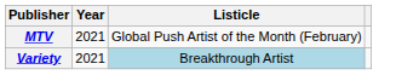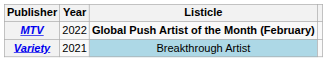 <table class="wikitable plainrowheaders sortable" style="text-align:center">
 <tr>
 <th scope="col">Publisher</th>
 <th scope="col">Year</th>
 <th scope="col">Listicle</th>
 <th scope="col" class="unsortable"></th>
 </tr>
 <tr>
 <th scope="row"><em><a href='#'>MTV</a></em></th>
-<td>2021</td>
-<td>Global Push Artist of the Month (February)</td>
+<td>2022</td>
+<td><strong>Global Push Artist of the Month (February)</strong></td>
 <td></td>
 </tr>
 <tr>
 <th scope="row"><a href='#'><em>Variety</em></a></th>
 <td>2021</td>
 <td style="background: lightblue;">Breakthrough Artist</td>
 <td></td>
 </tr>
 </table>
